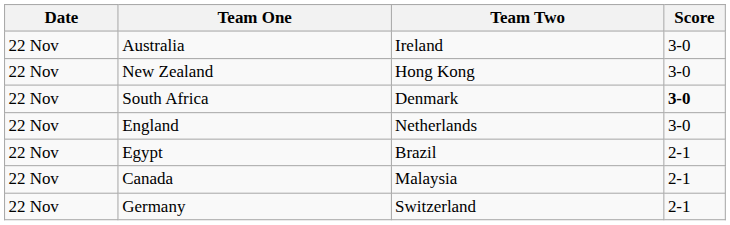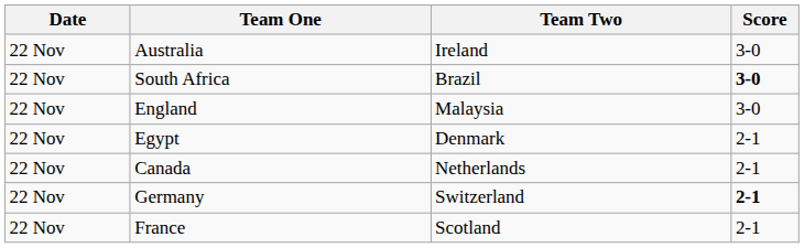 <table class="wikitable">
 <tr>
 <th width=100>Date</th>
 <th width=250>Team One</th>
 <th width=250>Team Two</th>
 <th width=50>Score</th>
 </tr>
 <tr>
 <td>22 Nov</td>
 <td> Australia</td>
 <td> Ireland</td>
 <td>3-0</td>
 </tr>
 <tr>
 <td>22 Nov</td>
-<td> New Zealand</td>
-<td> Hong Kong</td>
-<td>3-0</td>
-</tr>
-<tr>
-<td>22 Nov</td>
 <td> South Africa</td>
-<td> Denmark</td>
+<td> Brazil</td>
 <td><strong>3-0</strong></td>
 </tr>
 <tr>
 <td>22 Nov</td>
 <td> England</td>
-<td> Netherlands</td>
+<td> Malaysia</td>
 <td>3-0</td>
 </tr>
 <tr>
 <td>22 Nov</td>
 <td> Egypt</td>
-<td> Brazil</td>
+<td> Denmark</td>
 <td>2-1</td>
 </tr>
 <tr>
 <td>22 Nov</td>
 <td> Canada</td>
-<td> Malaysia</td>
+<td> Netherlands</td>
 <td>2-1</td>
 </tr>
 <tr>
 <td>22 Nov</td>
 <td> Germany</td>
 <td> Switzerland</td>
+<td><strong>2-1</strong></td>
+</tr>
+<tr>
+<td>22 Nov</td>
+<td> France</td>
+<td> Scotland</td>
 <td>2-1</td>
 </tr>
 </table>
